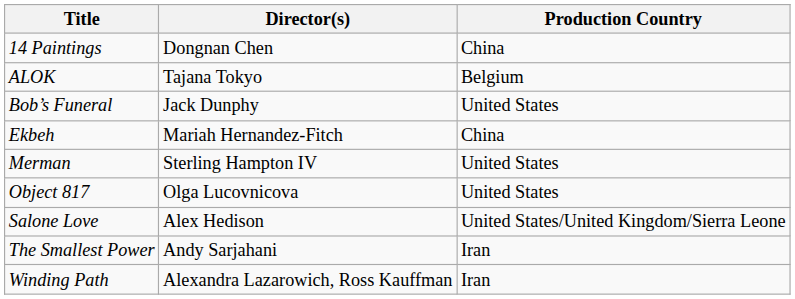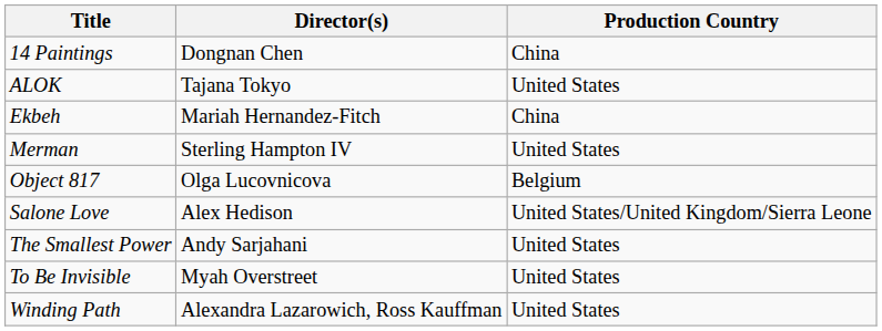 <table class="wikitable plainrowheaders" style="margin-bottom:4px">
 <tr>
 <th scope="col">Title</th>
 <th scope="col">Director(s)</th>
 <th scope="col">Production Country</th>
 </tr>
 <tr>
 <td scope="row"><em>14 Paintings</em></td>
 <td>Dongnan Chen</td>
 <td>China</td>
 </tr>
 <tr>
 <td scope="row"><em>ALOK</em></td>
 <td>Tajana Tokyo</td>
-<td>Belgium</td>
-</tr>
-<tr>
-<td scope="row"><em>Bob’s Funeral</em></td>
-<td>Jack Dunphy</td>
 <td>United States</td>
 </tr>
 <tr>
 <td scope="row"><em>Ekbeh</em></td>
 <td>Mariah Hernandez-Fitch</td>
 <td>China</td>
 </tr>
 <tr>
 <td scope="row"><em>Merman</em></td>
 <td>Sterling Hampton IV</td>
 <td>United States</td>
 </tr>
 <tr>
 <td scope="row"><em>Object 817</em></td>
 <td>Olga Lucovnicova</td>
-<td>United States</td>
+<td>Belgium</td>
 </tr>
 <tr>
 <td scope="row"><em>Salone Love</em></td>
 <td>Alex Hedison</td>
 <td>United States/United Kingdom/Sierra Leone</td>
 </tr>
 <tr>
 <td scope="row"><em>The Smallest Power</em></td>
 <td>Andy Sarjahani</td>
-<td>Iran</td>
+<td>United States</td>
+</tr>
+<tr>
+<td scope="row"><em>To Be Invisible</em></td>
+<td>Myah Overstreet</td>
+<td>United States</td>
 </tr>
 <tr>
 <td scope="row"><em>Winding Path</em></td>
 <td>Alexandra Lazarowich, Ross Kauffman</td>
-<td>Iran</td>
+<td>United States</td>
 </tr>
 </table>
